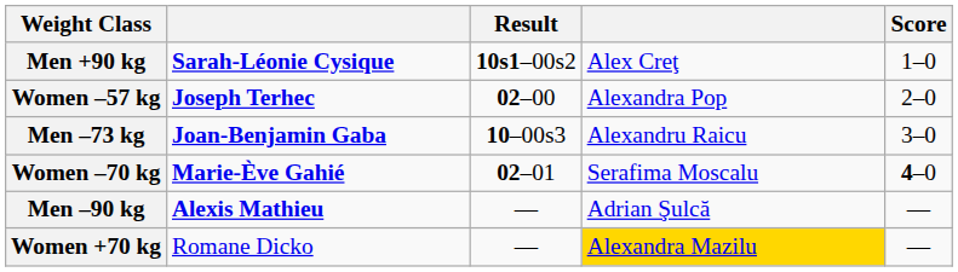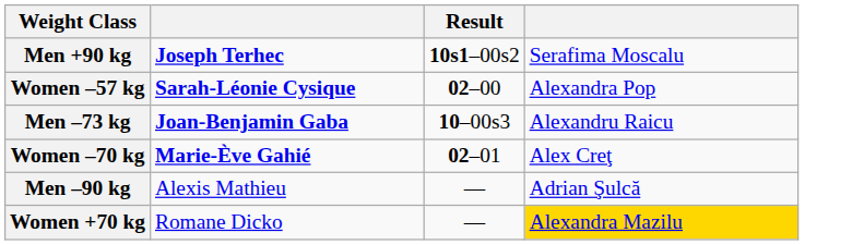 <table class="wikitable">
 <tr>
 <th>Weight Class</th>
 <th style="width: 200px;"></th>
 <th>Result</th>
 <th style="width: 200px;"></th>
-<th>Score</th>
 </tr>
 <tr>
 <th>Men +90 kg</th>
-<td><strong><a href='#'>Sarah-Léonie Cysique</a></strong></td>
+<td><strong><a href='#'>Joseph Terhec</a></strong></td>
 <td align=center><strong>10s1</strong>–00s2</td>
-<td><a href='#'>Alex Creţ</a></td>
-<td align=center>1–0</td>
+<td><a href='#'>Serafima Moscalu</a></td>
 </tr>
 <tr>
 <th>Women –57 kg</th>
-<td><strong><a href='#'>Joseph Terhec</a></strong></td>
+<td><strong><a href='#'>Sarah-Léonie Cysique</a></strong></td>
 <td align=center><strong>02</strong>–00</td>
 <td><a href='#'>Alexandra Pop</a></td>
-<td align=center>2–0</td>
 </tr>
 <tr>
 <th>Men –73 kg</th>
 <td><strong><a href='#'>Joan-Benjamin Gaba</a></strong></td>
 <td align=center><strong>10</strong>–00s3</td>
 <td><a href='#'>Alexandru Raicu</a></td>
-<td align=center>3–0</td>
 </tr>
 <tr>
 <th>Women –70 kg</th>
 <td><strong><a href='#'>Marie-Ève Gahié</a></strong></td>
 <td align=center><strong>02</strong>–01</td>
-<td><a href='#'>Serafima Moscalu</a></td>
-<td align=center><strong>4</strong>–0</td>
+<td><a href='#'>Alex Creţ</a></td>
 </tr>
 <tr>
 <th>Men –90 kg</th>
-<td><strong><a href='#'>Alexis Mathieu</a></strong></td>
+<td><a href='#'>Alexis Mathieu</a></td>
 <td align=center>—</td>
 <td><a href='#'>Adrian Şulcă</a></td>
-<td align=center>—</td>
 </tr>
 <tr>
 <th>Women +70 kg</th>
 <td><a href='#'>Romane Dicko</a></td>
 <td align=center>—</td>
 <td style="background: gold;"><a href='#'>Alexandra Mazilu</a></td>
-<td align=center>—</td>
 </tr>
 </table>
